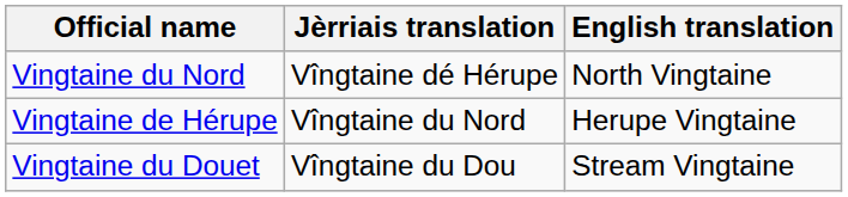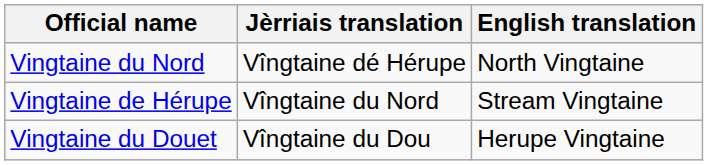 <table class="wikitable">
 <tr>
 <th>Official name</th>
 <th>Jèrriais translation</th>
 <th>English translation</th>
 </tr>
 <tr>
 <td><a href='#'>Vingtaine du Nord</a></td>
 <td>Vîngtaine dé Hérupe</td>
 <td>North Vingtaine</td>
 </tr>
 <tr>
 <td><a href='#'>Vingtaine de Hérupe</a></td>
 <td>Vîngtaine du Nord</td>
-<td>Herupe Vingtaine</td>
+<td>Stream Vingtaine</td>
 </tr>
 <tr>
 <td><a href='#'>Vingtaine du Douet</a></td>
 <td>Vîngtaine du Dou</td>
-<td>Stream Vingtaine</td>
+<td>Herupe Vingtaine</td>
 </tr>
 </table>
